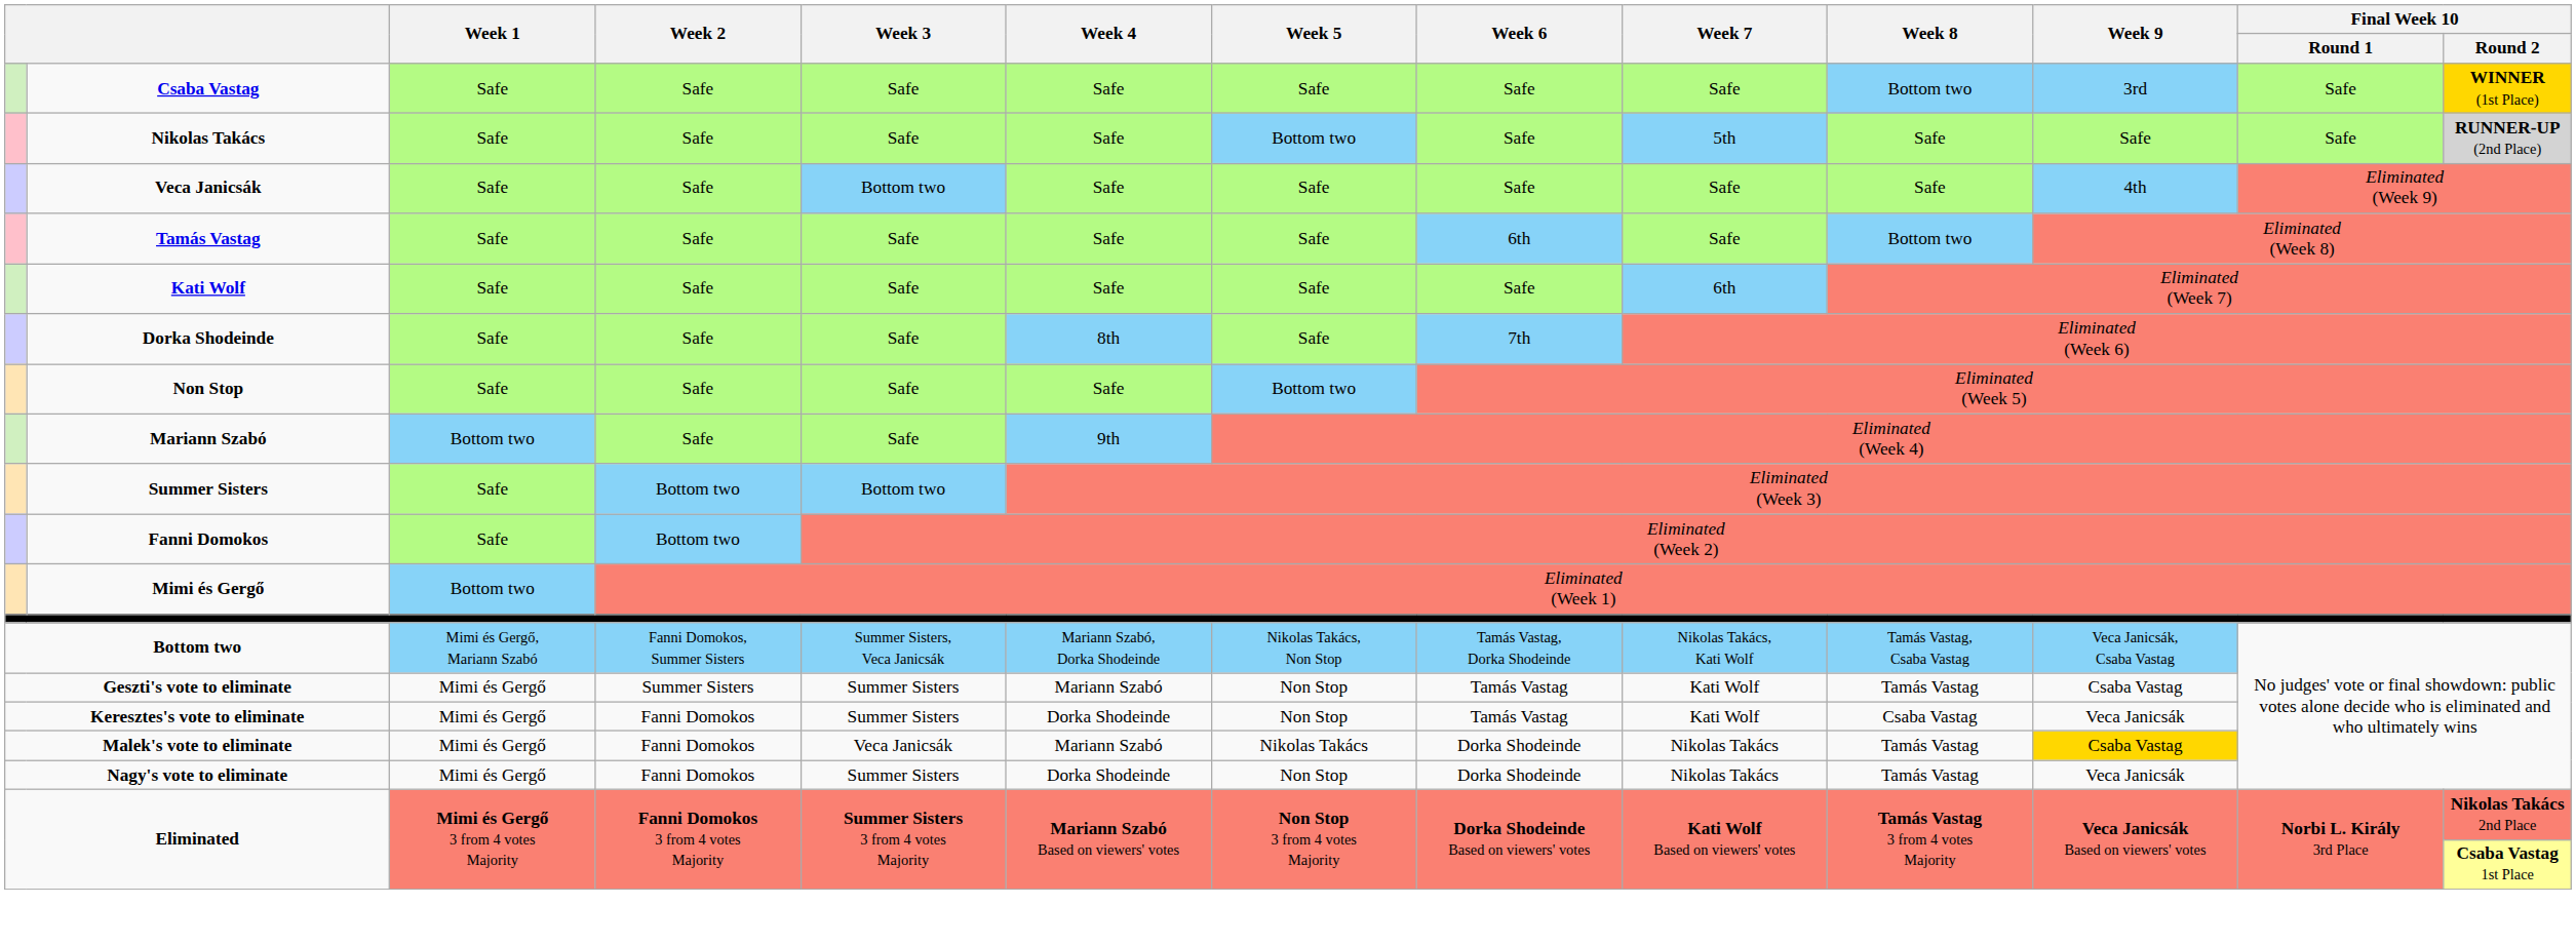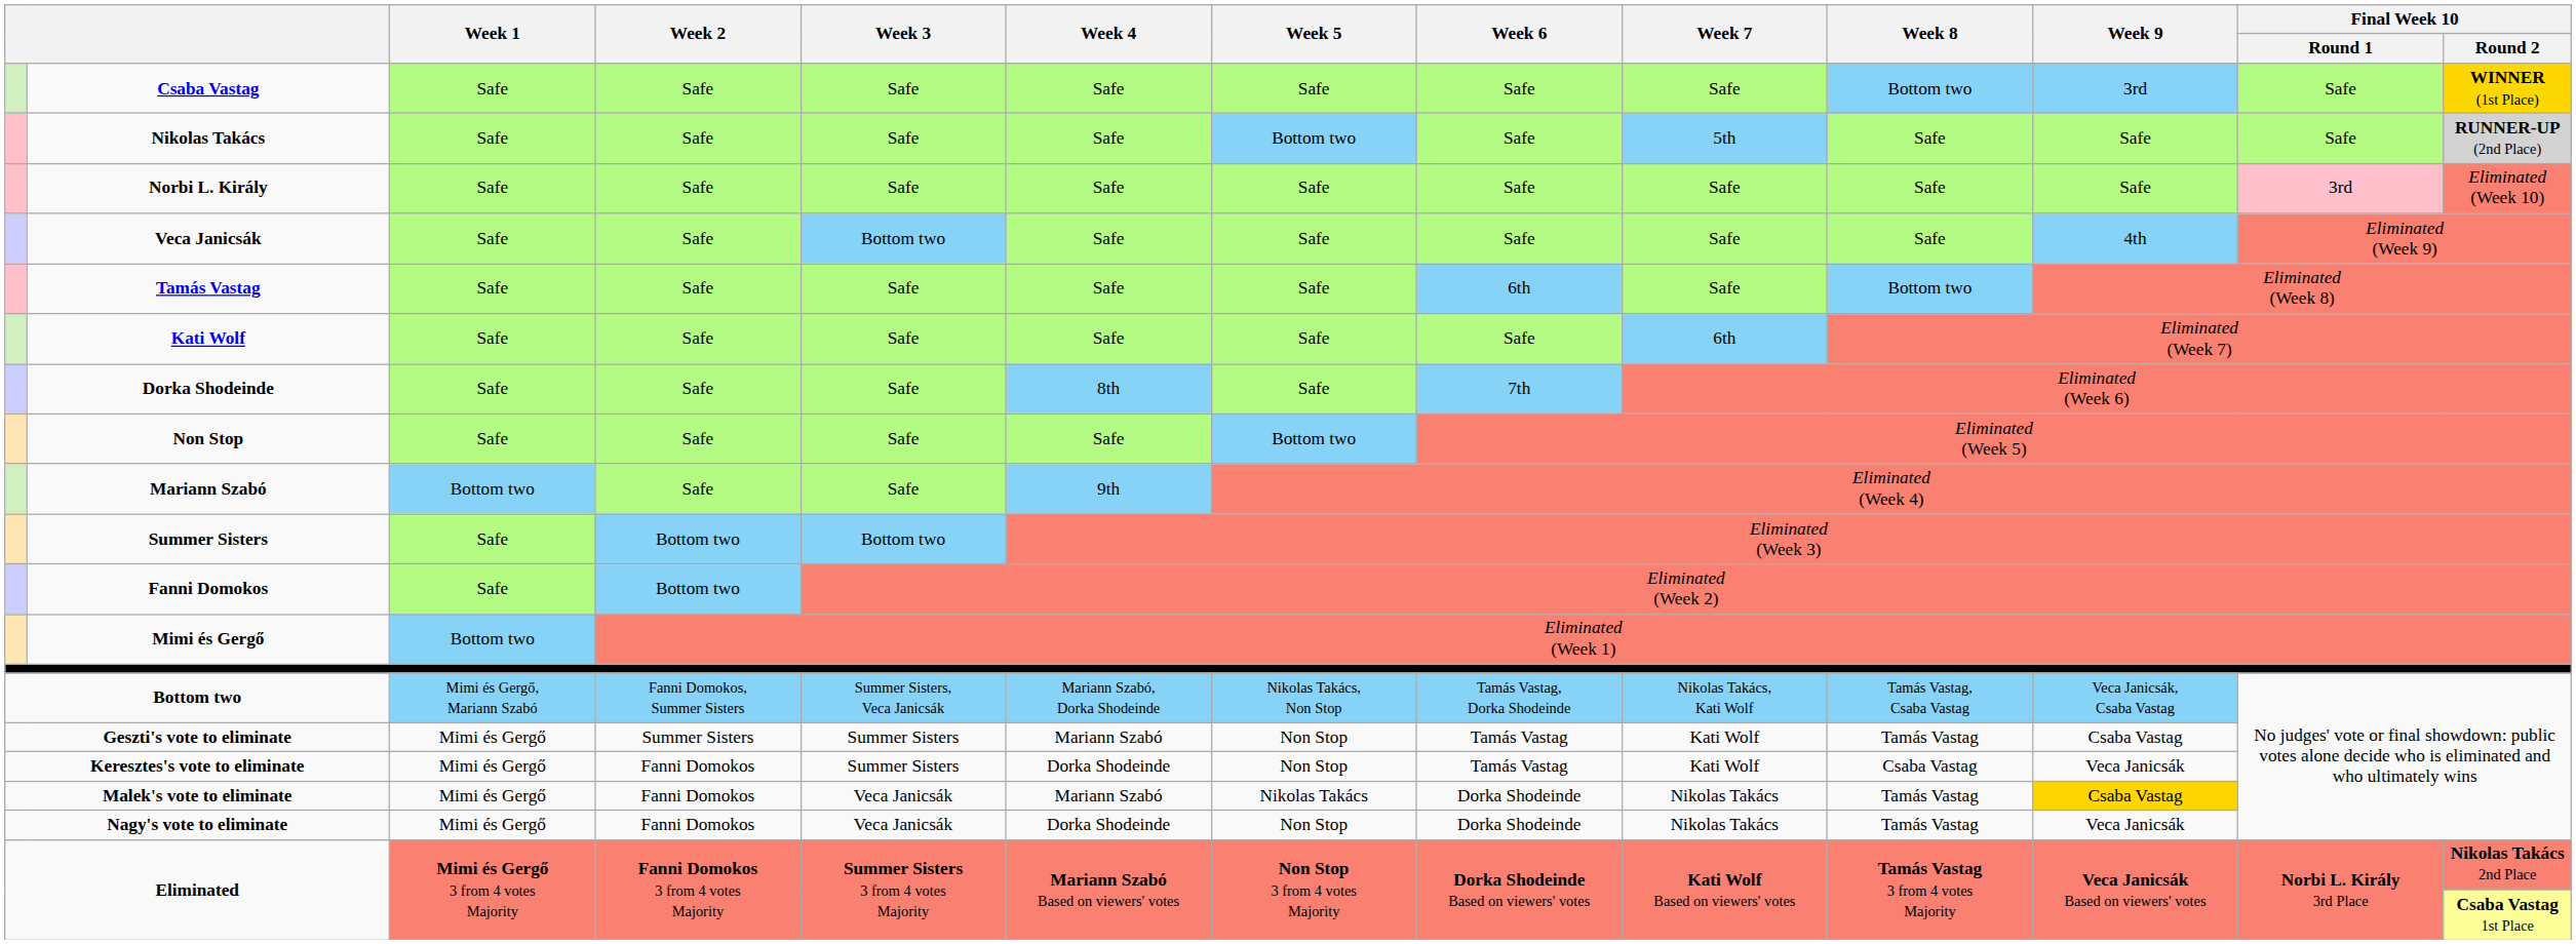 <table class="wikitable" style="text-align:center; font-size:85%">
 <tr>
 <th style="width:15%" rowspan=2 colspan=2></th>
 <th style="width:8%" rowspan=2>Week 1</th>
 <th style="width:8%" rowspan=2>Week 2</th>
 <th style="width:8%" rowspan=2>Week 3</th>
 <th style="width:8%" rowspan=2>Week 4</th>
 <th style="width:8%" rowspan=2>Week 5</th>
 <th style="width:8%" rowspan=2>Week 6</th>
 <th style="width:8%" rowspan=2>Week 7</th>
 <th style="width:8%" rowspan=2>Week 8</th>
 <th style="width:8%" rowspan=2>Week 9</th>
 <th colspan=2>Final Week 10</th>
 </tr>
 <tr>
 <th style="width:8%">Round 1</th>
 <th style="width:8%">Round 2</th>
 </tr>
 <tr>
 <td style="background:#d0f0c0"></td>
 <td><strong><a href='#'>Csaba Vastag</a></strong></td>
 <td style="background:#B4FB84">Safe</td>
 <td style="background:#B4FB84">Safe</td>
 <td style="background:#B4FB84">Safe</td>
 <td style="background:#B4FB84">Safe</td>
 <td style="background:#B4FB84">Safe</td>
 <td style="background:#B4FB84">Safe</td>
 <td style="background:#B4FB84">Safe</td>
 <td style="background:#87D3F8">Bottom two</td>
 <td style="background:#87D3F8">3rd</td>
 <td style="background:#B4FB84">Safe</td>
 <td style="background:gold"><strong>WINNER</strong><br><small>(1st Place)</small></td>
 </tr>
 <tr>
 <td style="background:pink"></td>
 <td><strong>Nikolas Takács</strong></td>
 <td style="background:#B4FB84">Safe</td>
 <td style="background:#B4FB84">Safe</td>
 <td style="background:#B4FB84">Safe</td>
 <td style="background:#B4FB84">Safe</td>
 <td style="background:#87D3F8">Bottom two</td>
 <td style="background:#B4FB84">Safe</td>
 <td style="background:#87D3F8">5th</td>
 <td style="background:#B4FB84">Safe</td>
 <td style="background:#B4FB84">Safe</td>
 <td style="background:#B4FB84">Safe</td>
 <td style="background:lightgrey"><strong>RUNNER-UP</strong><br><small>(2nd Place)</small></td>
+</tr>
+<tr>
+<td style="background:pink"></td>
+<td><strong>Norbi L. Király</strong></td>
+<td style="background:#B4FB84">Safe</td>
+<td style="background:#B4FB84">Safe</td>
+<td style="background:#B4FB84">Safe</td>
+<td style="background:#B4FB84">Safe</td>
+<td style="background:#B4FB84">Safe</td>
+<td style="background:#B4FB84">Safe</td>
+<td style="background:#B4FB84">Safe</td>
+<td style="background:#B4FB84">Safe</td>
+<td style="background:#B4FB84">Safe</td>
+<td style="background:pink">3rd</td>
+<td style="background:#FA8072"><em>Eliminated</em><br>(Week 10)</td>
 </tr>
 <tr>
 <td style="background:#ccf"></td>
 <td><strong>Veca Janicsák</strong></td>
 <td style="background:#B4FB84">Safe</td>
 <td style="background:#B4FB84">Safe</td>
 <td style="background:#87D3F8">Bottom two</td>
 <td style="background:#B4FB84">Safe</td>
 <td style="background:#B4FB84">Safe</td>
 <td style="background:#B4FB84">Safe</td>
 <td style="background:#B4FB84">Safe</td>
 <td style="background:#B4FB84">Safe</td>
 <td style="background:#87D3F8">4th</td>
 <td style="background:#FA8072" colspan=2><em>Eliminated</em><br>(Week 9)</td>
 </tr>
 <tr>
 <td style="background:pink"></td>
 <td><strong><a href='#'>Tamás Vastag</a></strong></td>
 <td style="background:#B4FB84">Safe</td>
 <td style="background:#B4FB84">Safe</td>
 <td style="background:#B4FB84">Safe</td>
 <td style="background:#B4FB84">Safe</td>
 <td style="background:#B4FB84">Safe</td>
 <td style="background:#87D3F8">6th</td>
 <td style="background:#B4FB84">Safe</td>
 <td style="background:#87D3F8">Bottom two</td>
 <td style="background:#FA8072" colspan=3><em>Eliminated</em><br>(Week 8)</td>
 </tr>
 <tr>
 <td style="background:#d0f0c0"></td>
 <td><strong><a href='#'>Kati Wolf</a></strong></td>
 <td style="background:#B4FB84">Safe</td>
 <td style="background:#B4FB84">Safe</td>
 <td style="background:#B4FB84">Safe</td>
 <td style="background:#B4FB84">Safe</td>
 <td style="background:#B4FB84">Safe</td>
 <td style="background:#B4FB84">Safe</td>
 <td style="background:#87D3F8">6th</td>
 <td style="background:#FA8072" colspan=4><em>Eliminated</em><br>(Week 7)</td>
 </tr>
 <tr>
 <td style="background:#ccf"></td>
 <td><strong>Dorka Shodeinde</strong></td>
 <td style="background:#B4FB84">Safe</td>
 <td style="background:#B4FB84">Safe</td>
 <td style="background:#B4FB84">Safe</td>
 <td style="background:#87D3F8">8th</td>
 <td style="background:#B4FB84">Safe</td>
 <td style="background:#87D3F8">7th</td>
 <td style="background:#FA8072" colspan=5><em>Eliminated</em><br>(Week 6)</td>
 </tr>
 <tr>
 <td style="background:#ffe5b4"></td>
 <td><strong>Non Stop</strong></td>
 <td style="background:#B4FB84">Safe</td>
 <td style="background:#B4FB84">Safe</td>
 <td style="background:#B4FB84">Safe</td>
 <td style="background:#B4FB84">Safe</td>
 <td style="background:#87D3F8">Bottom two</td>
 <td style="background:#FA8072" colspan=6><em>Eliminated</em><br>(Week 5)</td>
 </tr>
 <tr>
 <td style="background:#d0f0c0"></td>
 <td><strong>Mariann Szabó</strong></td>
 <td style="background:#87D3F8">Bottom two</td>
 <td style="background:#B4FB84">Safe</td>
 <td style="background:#B4FB84">Safe</td>
 <td style="background:#87D3F8">9th</td>
 <td style="background:#FA8072" colspan=7><em>Eliminated</em><br>(Week 4)</td>
 </tr>
 <tr>
 <td style="background:#ffe5b4"></td>
 <td><strong>Summer Sisters</strong></td>
 <td style="background:#B4FB84">Safe</td>
 <td style="background:#87D3F8">Bottom two</td>
 <td style="background:#87D3F8">Bottom two</td>
 <td style="background:#FA8072" colspan=8><em>Eliminated</em><br>(Week 3)</td>
 </tr>
 <tr>
 <td style="background:#ccf"></td>
 <td><strong>Fanni Domokos</strong></td>
 <td style="background:#B4FB84">Safe</td>
 <td style="background:#87D3F8">Bottom two</td>
 <td style="background:#FA8072" colspan=9><em>Eliminated</em><br>(Week 2)</td>
 </tr>
 <tr>
 <td style="background:#ffe5b4"></td>
 <td><strong>Mimi és Gergő</strong></td>
 <td style="background:#87D3F8">Bottom two</td>
 <td style="background:#FA8072" colspan=10><em>Eliminated</em><br>(Week 1)</td>
 </tr>
 <tr>
 <td style="background:#000;" colspan="13"></td>
 </tr>
 <tr>
 <td colspan=2><strong>Bottom two</strong></td>
 <td style="background:#87D3F8"><small>Mimi és Gergő,<br>Mariann Szabó</small></td>
 <td style="background:#87D3F8"><small>Fanni Domokos,<br>Summer Sisters</small></td>
 <td style="background:#87D3F8"><small>Summer Sisters,<br>Veca Janicsák</small></td>
 <td style="background:#87D3F8"><small>Mariann Szabó,<br>Dorka Shodeinde</small></td>
 <td style="background:#87D3F8"><small>Nikolas Takács,<br>Non Stop</small></td>
 <td style="background:#87D3F8"><small>Tamás Vastag,<br>Dorka Shodeinde</small></td>
 <td style="background:#87D3F8"><small>Nikolas Takács,<br>Kati Wolf</small></td>
 <td style="background:#87D3F8"><small>Tamás Vastag,<br>Csaba Vastag</small></td>
 <td style="background:#87D3F8"><small>Veca Janicsák,<br>Csaba Vastag</small></td>
 <td rowspan=5 colspan=2>No judges' vote or final showdown: public votes alone decide who is eliminated and who ultimately wins</td>
 </tr>
 <tr>
 <td colspan="2"><strong>Geszti's vote to eliminate</strong></td>
 <td>Mimi és Gergő</td>
 <td>Summer Sisters</td>
 <td>Summer Sisters</td>
 <td>Mariann Szabó</td>
 <td>Non Stop</td>
 <td>Tamás Vastag</td>
 <td>Kati Wolf</td>
 <td>Tamás Vastag</td>
 <td>Csaba Vastag</td>
 </tr>
 <tr>
 <td colspan="2"><strong>Keresztes's vote to eliminate</strong></td>
 <td>Mimi és Gergő</td>
 <td>Fanni Domokos</td>
 <td>Summer Sisters</td>
 <td>Dorka Shodeinde</td>
 <td>Non Stop</td>
 <td>Tamás Vastag</td>
 <td>Kati Wolf</td>
 <td>Csaba Vastag</td>
 <td>Veca Janicsák</td>
 </tr>
 <tr>
 <td colspan="2"><strong>Malek's vote to eliminate</strong></td>
 <td>Mimi és Gergő</td>
 <td>Fanni Domokos</td>
 <td>Veca Janicsák</td>
 <td>Mariann Szabó</td>
 <td>Nikolas Takács</td>
 <td>Dorka Shodeinde</td>
 <td>Nikolas Takács</td>
 <td>Tamás Vastag</td>
 <td style="background: gold;">Csaba Vastag</td>
 </tr>
 <tr>
 <td colspan="2"><strong>Nagy's vote to eliminate</strong></td>
 <td>Mimi és Gergő</td>
 <td>Fanni Domokos</td>
-<td>Summer Sisters</td>
+<td>Veca Janicsák</td>
 <td>Dorka Shodeinde</td>
 <td>Non Stop</td>
 <td>Dorka Shodeinde</td>
 <td>Nikolas Takács</td>
 <td>Tamás Vastag</td>
 <td>Veca Janicsák</td>
 </tr>
 <tr>
 <td rowspan=2 colspan=2><strong>Eliminated</strong></td>
 <td style="background:salmon;" rowspan="2"><strong>Mimi és Gergő</strong><br><small>3 from 4 votes </small><br><small>Majority</small></td>
 <td style="background:salmon;" rowspan="2"><strong>Fanni Domokos</strong><br><small>3 from 4 votes </small><br><small>Majority</small></td>
 <td style="background:salmon;" rowspan="2"><strong>Summer Sisters</strong><br><small>3 from 4 votes </small><br><small>Majority</small></td>
 <td style="background:salmon;" rowspan="2"><strong>Mariann Szabó</strong><br><small>Based on viewers' votes</small></td>
 <td style="background:salmon;" rowspan="2"><strong>Non Stop</strong><br><small>3 from 4 votes </small><br><small>Majority</small></td>
 <td style="background:salmon;" rowspan="2"><strong>Dorka Shodeinde</strong><br><small>Based on viewers' votes</small></td>
 <td style="background:salmon;" rowspan="2"><strong>Kati Wolf</strong><br><small>Based on viewers' votes</small></td>
 <td style="background:salmon;" rowspan="2"><strong>Tamás Vastag</strong><br><small>3 from 4 votes </small><br><small>Majority</small></td>
 <td style="background:salmon;" rowspan="2"><strong>Veca Janicsák</strong><br><small>Based on viewers' votes</small></td>
 <td style="background:salmon; width:5%;" rowspan="2"><strong>Norbi L. Király</strong><br><small>3rd Place</small></td>
 <td style="background:salmon;"><strong>Nikolas Takács</strong><br><small>2nd Place</small></td>
 </tr>
 <tr>
 <td style="background:#FFFF99; width:5%"><strong>Csaba Vastag</strong><br><small>1st Place</small></td>
 </tr>
 <tr>
 </tr>
 </table>
